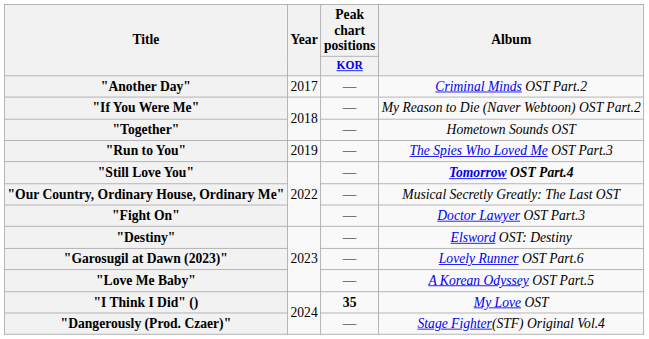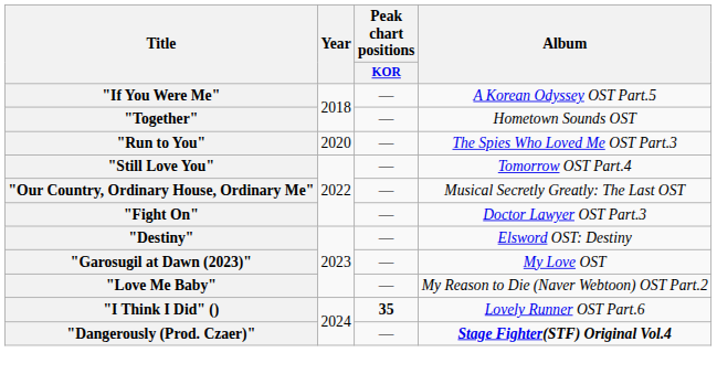 <table class="wikitable plainrowheaders" style="text-align:center">
 <tr>
 <th scope="col" rowspan="2">Title</th>
 <th scope="col" rowspan="2">Year</th>
 <th scope="col">Peak chart positions</th>
 <th scope="col" rowspan="2">Album</th>
 </tr>
 <tr>
 <th scope="col" style="width:3em;font-size:85%;"><a href='#'>KOR</a><br></th>
 </tr>
 <tr>
-<th scope="row">"Another Day"</th>
-<td>2017</td>
-<td>—</td>
-<td><em><a href='#'>Criminal Minds</a> OST Part.2</em></td>
-</tr>
-<tr>
 <th scope="row">"If You Were Me" <br> </th>
 <td rowspan="2">2018</td>
 <td>—</td>
-<td><em>My Reason to Die (Naver Webtoon) OST Part.2</em></td>
+<td><em><a href='#'>A Korean Odyssey</a> OST Part.5</em></td>
 </tr>
 <tr>
 <th scope="row">"Together" <br> </th>
 <td>—</td>
 <td><em>Hometown Sounds OST</em></td>
 </tr>
 <tr>
 <th scope="row">"Run to You"</th>
-<td>2019</td>
+<td>2020</td>
 <td>—</td>
 <td><em><a href='#'>The Spies Who Loved Me</a> OST Part.3</em></td>
 </tr>
 <tr>
 <th scope="row">"Still Love You"</th>
 <td rowspan="3">2022</td>
 <td>—</td>
-<td><strong><em><a href='#'>Tomorrow</a> OST Part.4</em></strong></td>
+<td><em><a href='#'>Tomorrow</a> OST Part.4</em></td>
 </tr>
 <tr>
 <th scope="row">"Our Country, Ordinary House, Ordinary Me" <br> </th>
 <td>—</td>
 <td><em>Musical Secretly Greatly: The Last OST</em></td>
 </tr>
 <tr>
 <th scope="row">"Fight On"</th>
 <td>—</td>
 <td><em><a href='#'>Doctor Lawyer</a> OST Part.3</em></td>
 </tr>
 <tr>
 <th scope="row">"Destiny"</th>
 <td rowspan="3">2023</td>
 <td>—</td>
 <td><em><a href='#'>Elsword</a> OST: Destiny</em></td>
 </tr>
 <tr>
 <th scope="row">"Garosugil at Dawn (2023)" <br> </th>
 <td>—</td>
-<td><em><a href='#'>Lovely Runner</a> OST Part.6</em></td>
+<td><em><a href='#'>My Love</a> OST</em></td>
 </tr>
 <tr>
 <th scope="row">"Love Me Baby"</th>
 <td>—</td>
-<td><em><a href='#'>A Korean Odyssey</a> OST Part.5</em></td>
+<td><em>My Reason to Die (Naver Webtoon) OST Part.2</em></td>
 </tr>
 <tr>
 <th scope="row">"I Think I Did" ()</th>
 <td rowspan="2">2024</td>
 <td><strong>35</strong></td>
-<td><em><a href='#'>My Love</a> OST</em></td>
+<td><em><a href='#'>Lovely Runner</a> OST Part.6</em></td>
 </tr>
 <tr>
 <th scope="row">"Dangerously (Prod. Czaer)" <br> </th>
 <td>—</td>
-<td><em><a href='#'>Stage Fighter</a>(STF) Original Vol.4</em></td>
+<td><strong><em><a href='#'>Stage Fighter</a>(STF) Original Vol.4</em></strong></td>
 </tr>
 </table>
